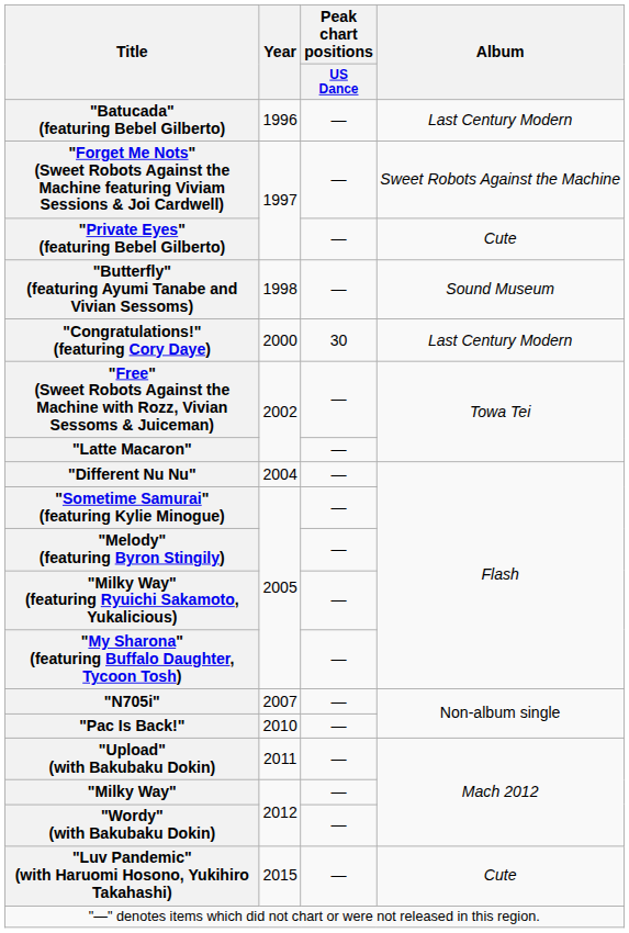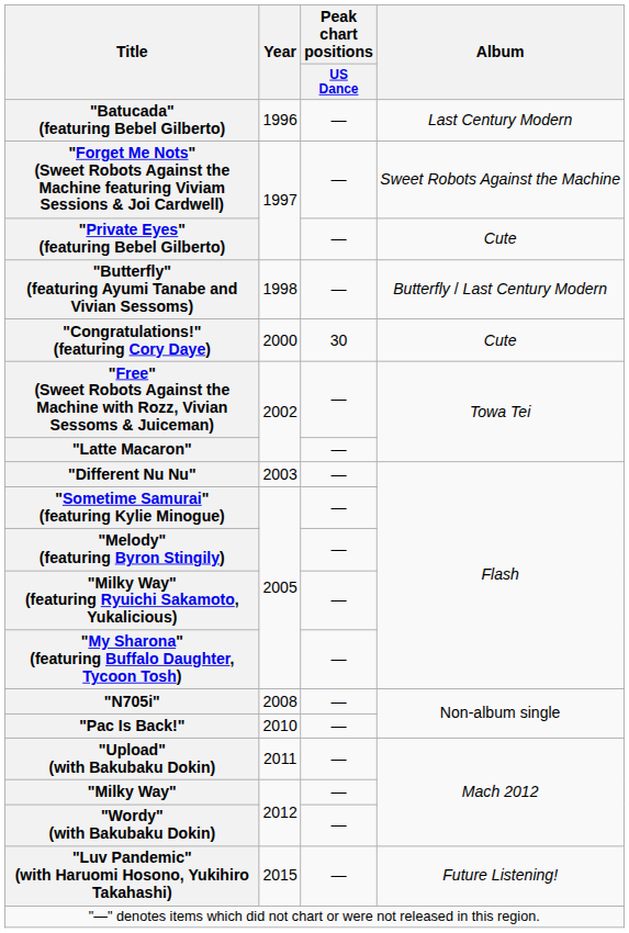 <table class="wikitable plainrowheaders" style="text-align:center;">
 <tr>
 <th scope="col" rowspan="2" style="width:16em;">Title</th>
 <th scope="col" rowspan="2">Year</th>
 <th scope="col" colspan="1">Peak chart positions</th>
 <th scope="col" rowspan="2">Album</th>
 </tr>
 <tr>
 <th style="width:3em;font-size:85%"><a href='#'>US<br>Dance</a><br></th>
 </tr>
 <tr>
 <th scope="row">"Batucada"<br><span>(featuring Bebel Gilberto)</span></th>
 <td>1996</td>
 <td>—</td>
 <td><em>Last Century Modern</em></td>
 </tr>
 <tr>
 <th scope="row">"<a href='#'>Forget Me Nots</a>"<br><span>(Sweet Robots Against the Machine featuring Viviam Sessions & Joi Cardwell)</span></th>
 <td rowspan="2">1997</td>
 <td>—</td>
 <td><em>Sweet Robots Against the Machine</em></td>
 </tr>
 <tr>
 <th scope="row">"<a href='#'>Private Eyes</a>"<br><span>(featuring Bebel Gilberto)</span></th>
 <td>—</td>
 <td><em>Cute</em></td>
 </tr>
 <tr>
 <th scope="row">"Butterfly"<br><span>(featuring Ayumi Tanabe and Vivian Sessoms)</span></th>
 <td>1998</td>
 <td>—</td>
-<td><em>Sound Museum</em></td>
+<td><em>Butterfly</em> / <em>Last Century Modern</em></td>
 </tr>
 <tr>
 <th scope="row">"Congratulations!"<br><span>(featuring <a href='#'>Cory Daye</a>)</span></th>
 <td>2000</td>
 <td>30</td>
-<td><em>Last Century Modern</em></td>
+<td><em>Cute</em></td>
 </tr>
 <tr>
 <th scope="row">"<a href='#'>Free</a>"<br><span>(Sweet Robots Against the Machine with Rozz, Vivian Sessoms & Juiceman)</span></th>
 <td rowspan="2">2002</td>
 <td>—</td>
 <td rowspan="2"><em>Towa Tei</em></td>
 </tr>
 <tr>
 <th scope="row">"Latte Macaron"</th>
 <td>—</td>
 </tr>
 <tr>
 <th scope="row">"Different Nu Nu"</th>
-<td>2004</td>
+<td>2003</td>
 <td>—</td>
 <td rowspan="5"><em>Flash</em></td>
 </tr>
 <tr>
 <th scope="row">"<a href='#'>Sometime Samurai</a>"<br><span>(featuring Kylie Minogue)</span></th>
 <td rowspan="4">2005</td>
 <td>—</td>
 </tr>
 <tr>
 <th scope="row">"Melody"<br><span>(featuring <a href='#'>Byron Stingily</a>)</span></th>
 <td>—</td>
 </tr>
 <tr>
 <th scope="row">"Milky Way"<br><span>(featuring <a href='#'>Ryuichi Sakamoto</a>, Yukalicious)</span></th>
 <td>—</td>
 </tr>
 <tr>
 <th scope="row">"<a href='#'>My Sharona</a>"<br><span>(featuring <a href='#'>Buffalo Daughter</a>, <a href='#'>Tycoon Tosh</a>)</span></th>
 <td>—</td>
 </tr>
 <tr>
 <th scope="row">"N705i"</th>
-<td>2007</td>
+<td>2008</td>
 <td>—</td>
 <td rowspan="2">Non-album single</td>
 </tr>
 <tr>
 <th scope="row">"Pac Is Back!"</th>
 <td>2010</td>
 <td>—</td>
 </tr>
 <tr>
 <th scope="row">"Upload"<br><span>(with Bakubaku Dokin)</span></th>
 <td>2011</td>
 <td>—</td>
 <td rowspan="3"><em>Mach 2012</em></td>
 </tr>
 <tr>
 <th scope="row">"Milky Way"</th>
 <td rowspan="2">2012</td>
 <td>—</td>
 </tr>
 <tr>
 <th scope="row">"Wordy"<br><span>(with Bakubaku Dokin)</span></th>
 <td>—</td>
 </tr>
 <tr>
 <th scope="row">"Luv Pandemic"<br><span>(with Haruomi Hosono, Yukihiro Takahashi)</span></th>
 <td>2015</td>
 <td>—</td>
-<td><em>Cute</em></td>
+<td><em>Future Listening!</em></td>
 </tr>
 <tr>
 <td colspan="12" align="center" style="font-size:90%;">"—" denotes items which did not chart or were not released in this region.</td>
 </tr>
 </table>
